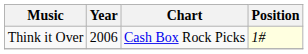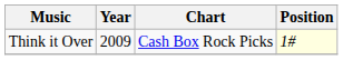 <table class="wikitable">
 <tr>
 <th>Music</th>
 <th>Year</th>
 <th>Chart</th>
 <th>Position</th>
 </tr>
 <tr>
 <td>Think it Over</td>
-<td>2006</td>
+<td>2009</td>
 <td><a href='#'>Cash Box</a> Rock Picks</td>
 <td style="background: lightyellow;"><em>1#</em></td>
 </tr>
 <tr>
 </tr>
 </table>
